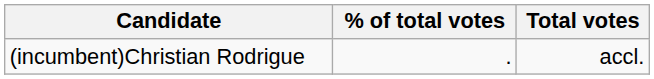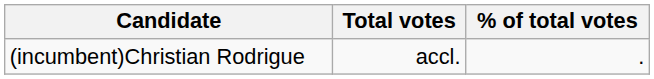 <table class="wikitable" width="475">
 <tr>
 <th align="left">Candidate</th>
+<th align="right">Total votes</th>
 <th align="right">% of total votes</th>
-<th align="right">Total votes</th>
 </tr>
 <tr>
 <td align="left">(incumbent)Christian Rodrigue</td>
+<td align="right">accl.</td>
 <td align="right">.</td>
-<td align="right">accl.</td>
 </tr>
 </table>
